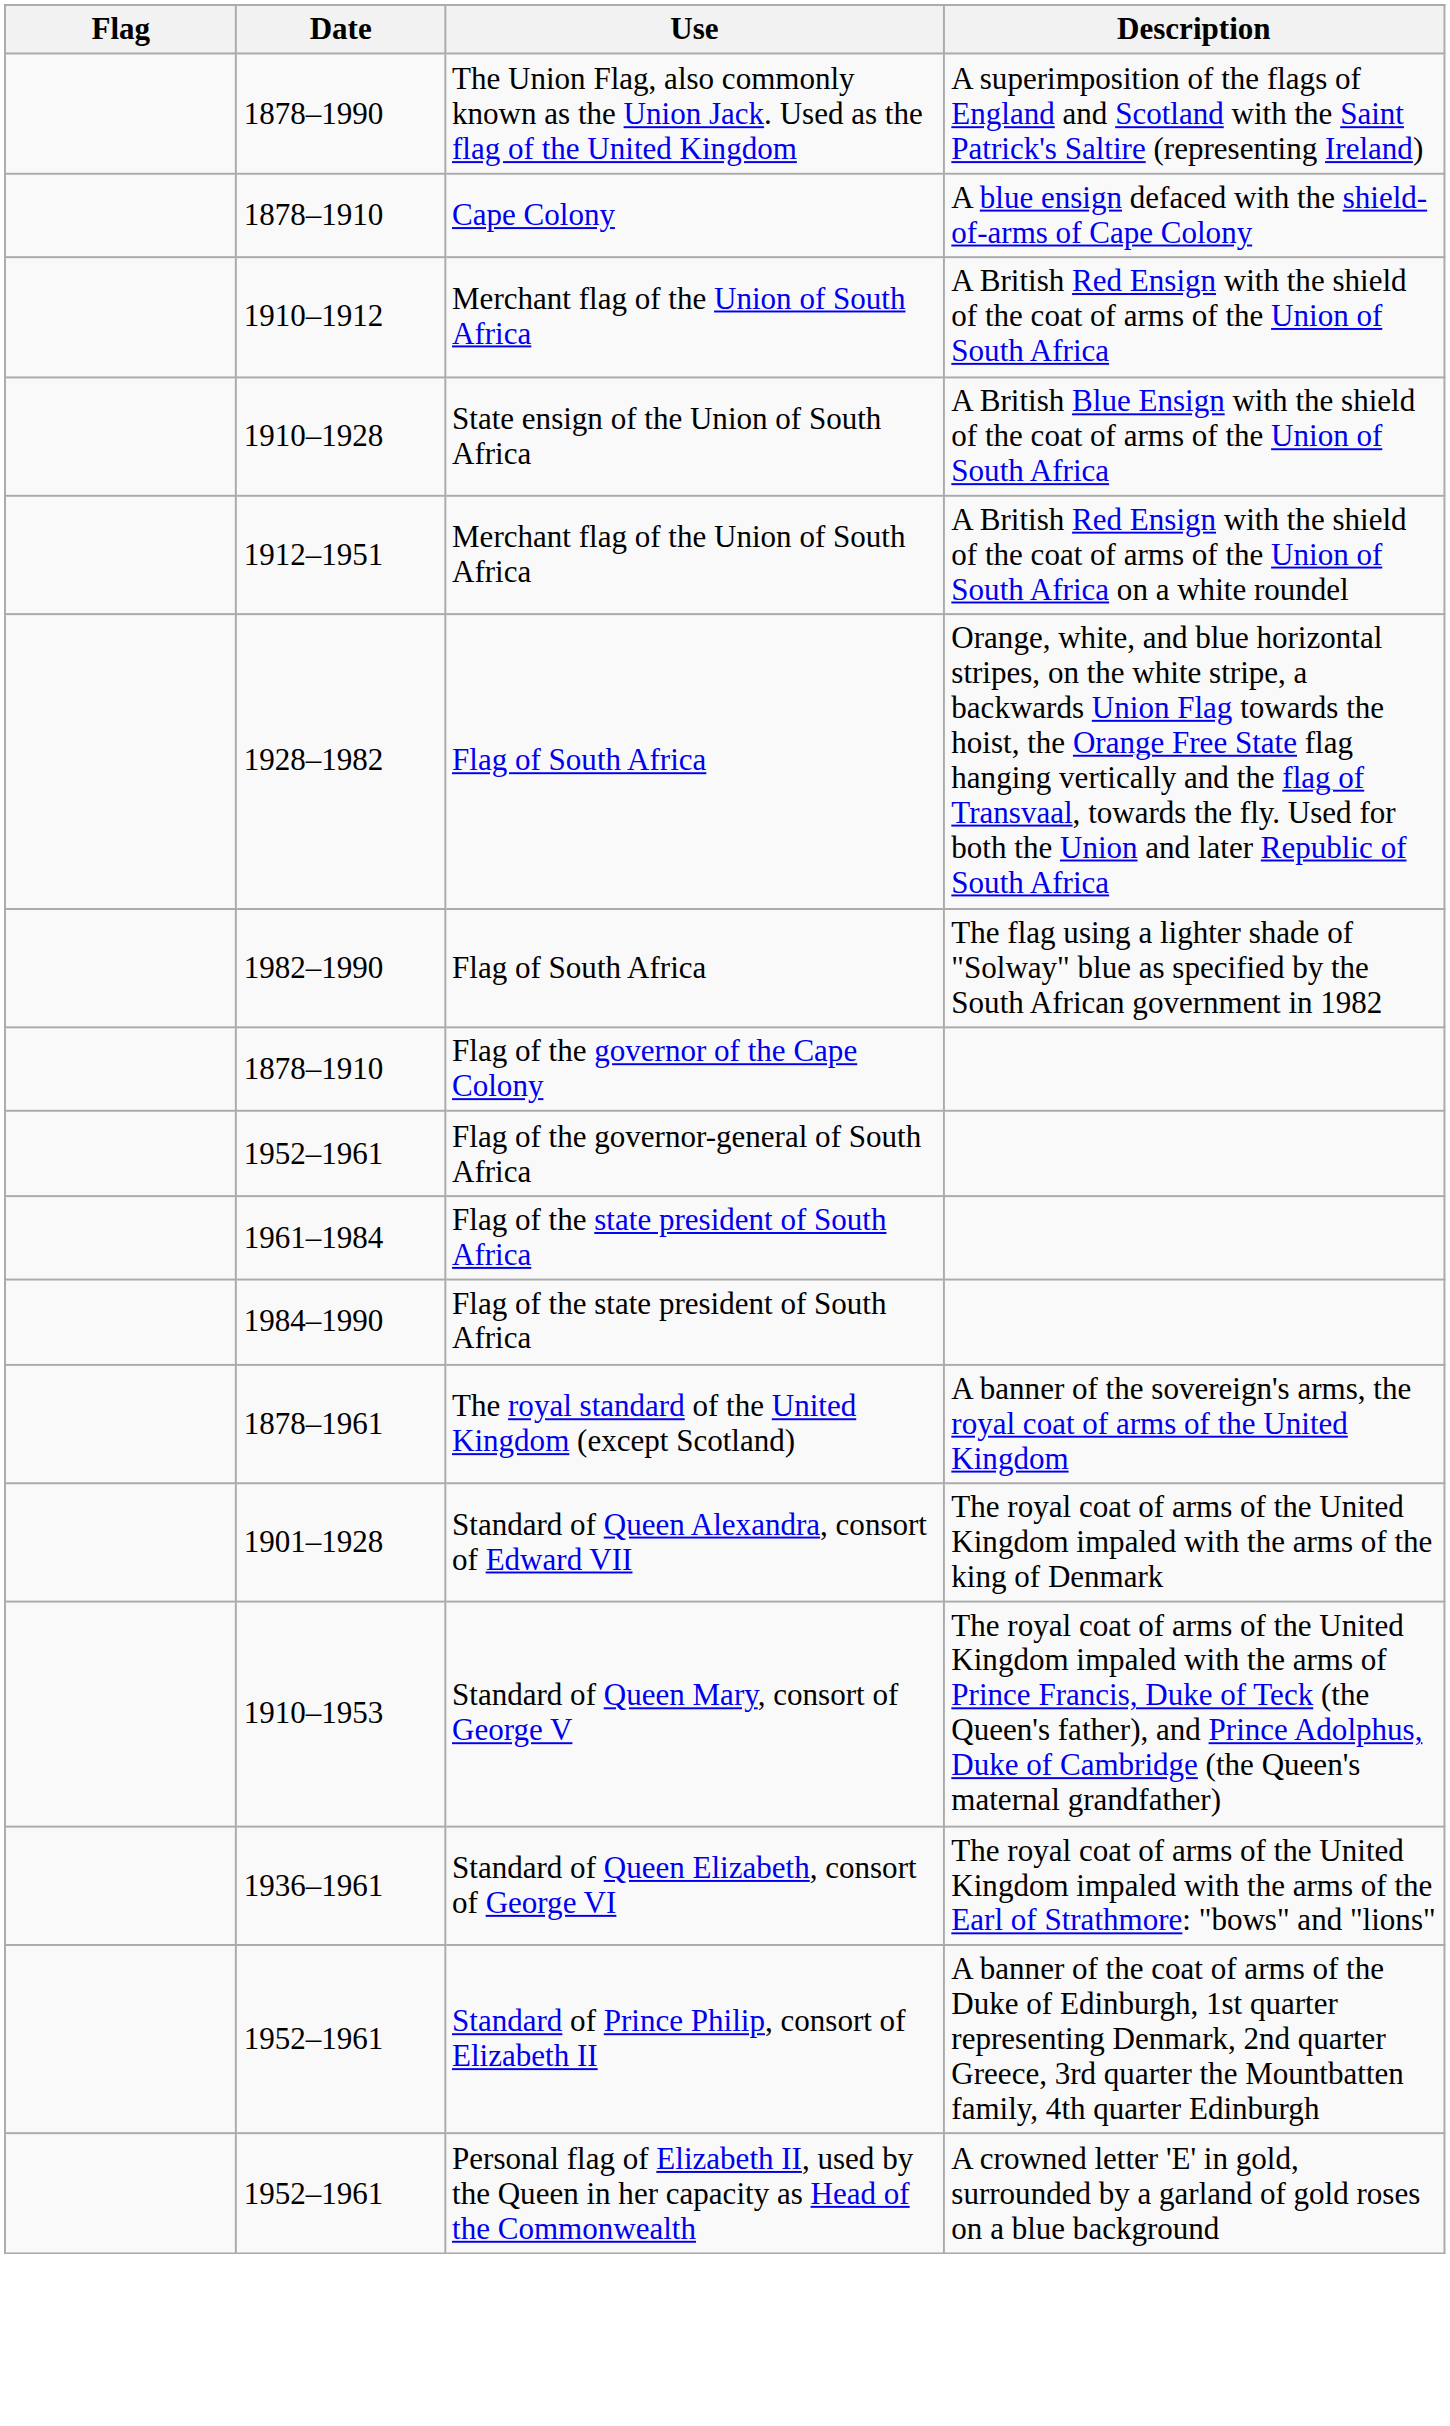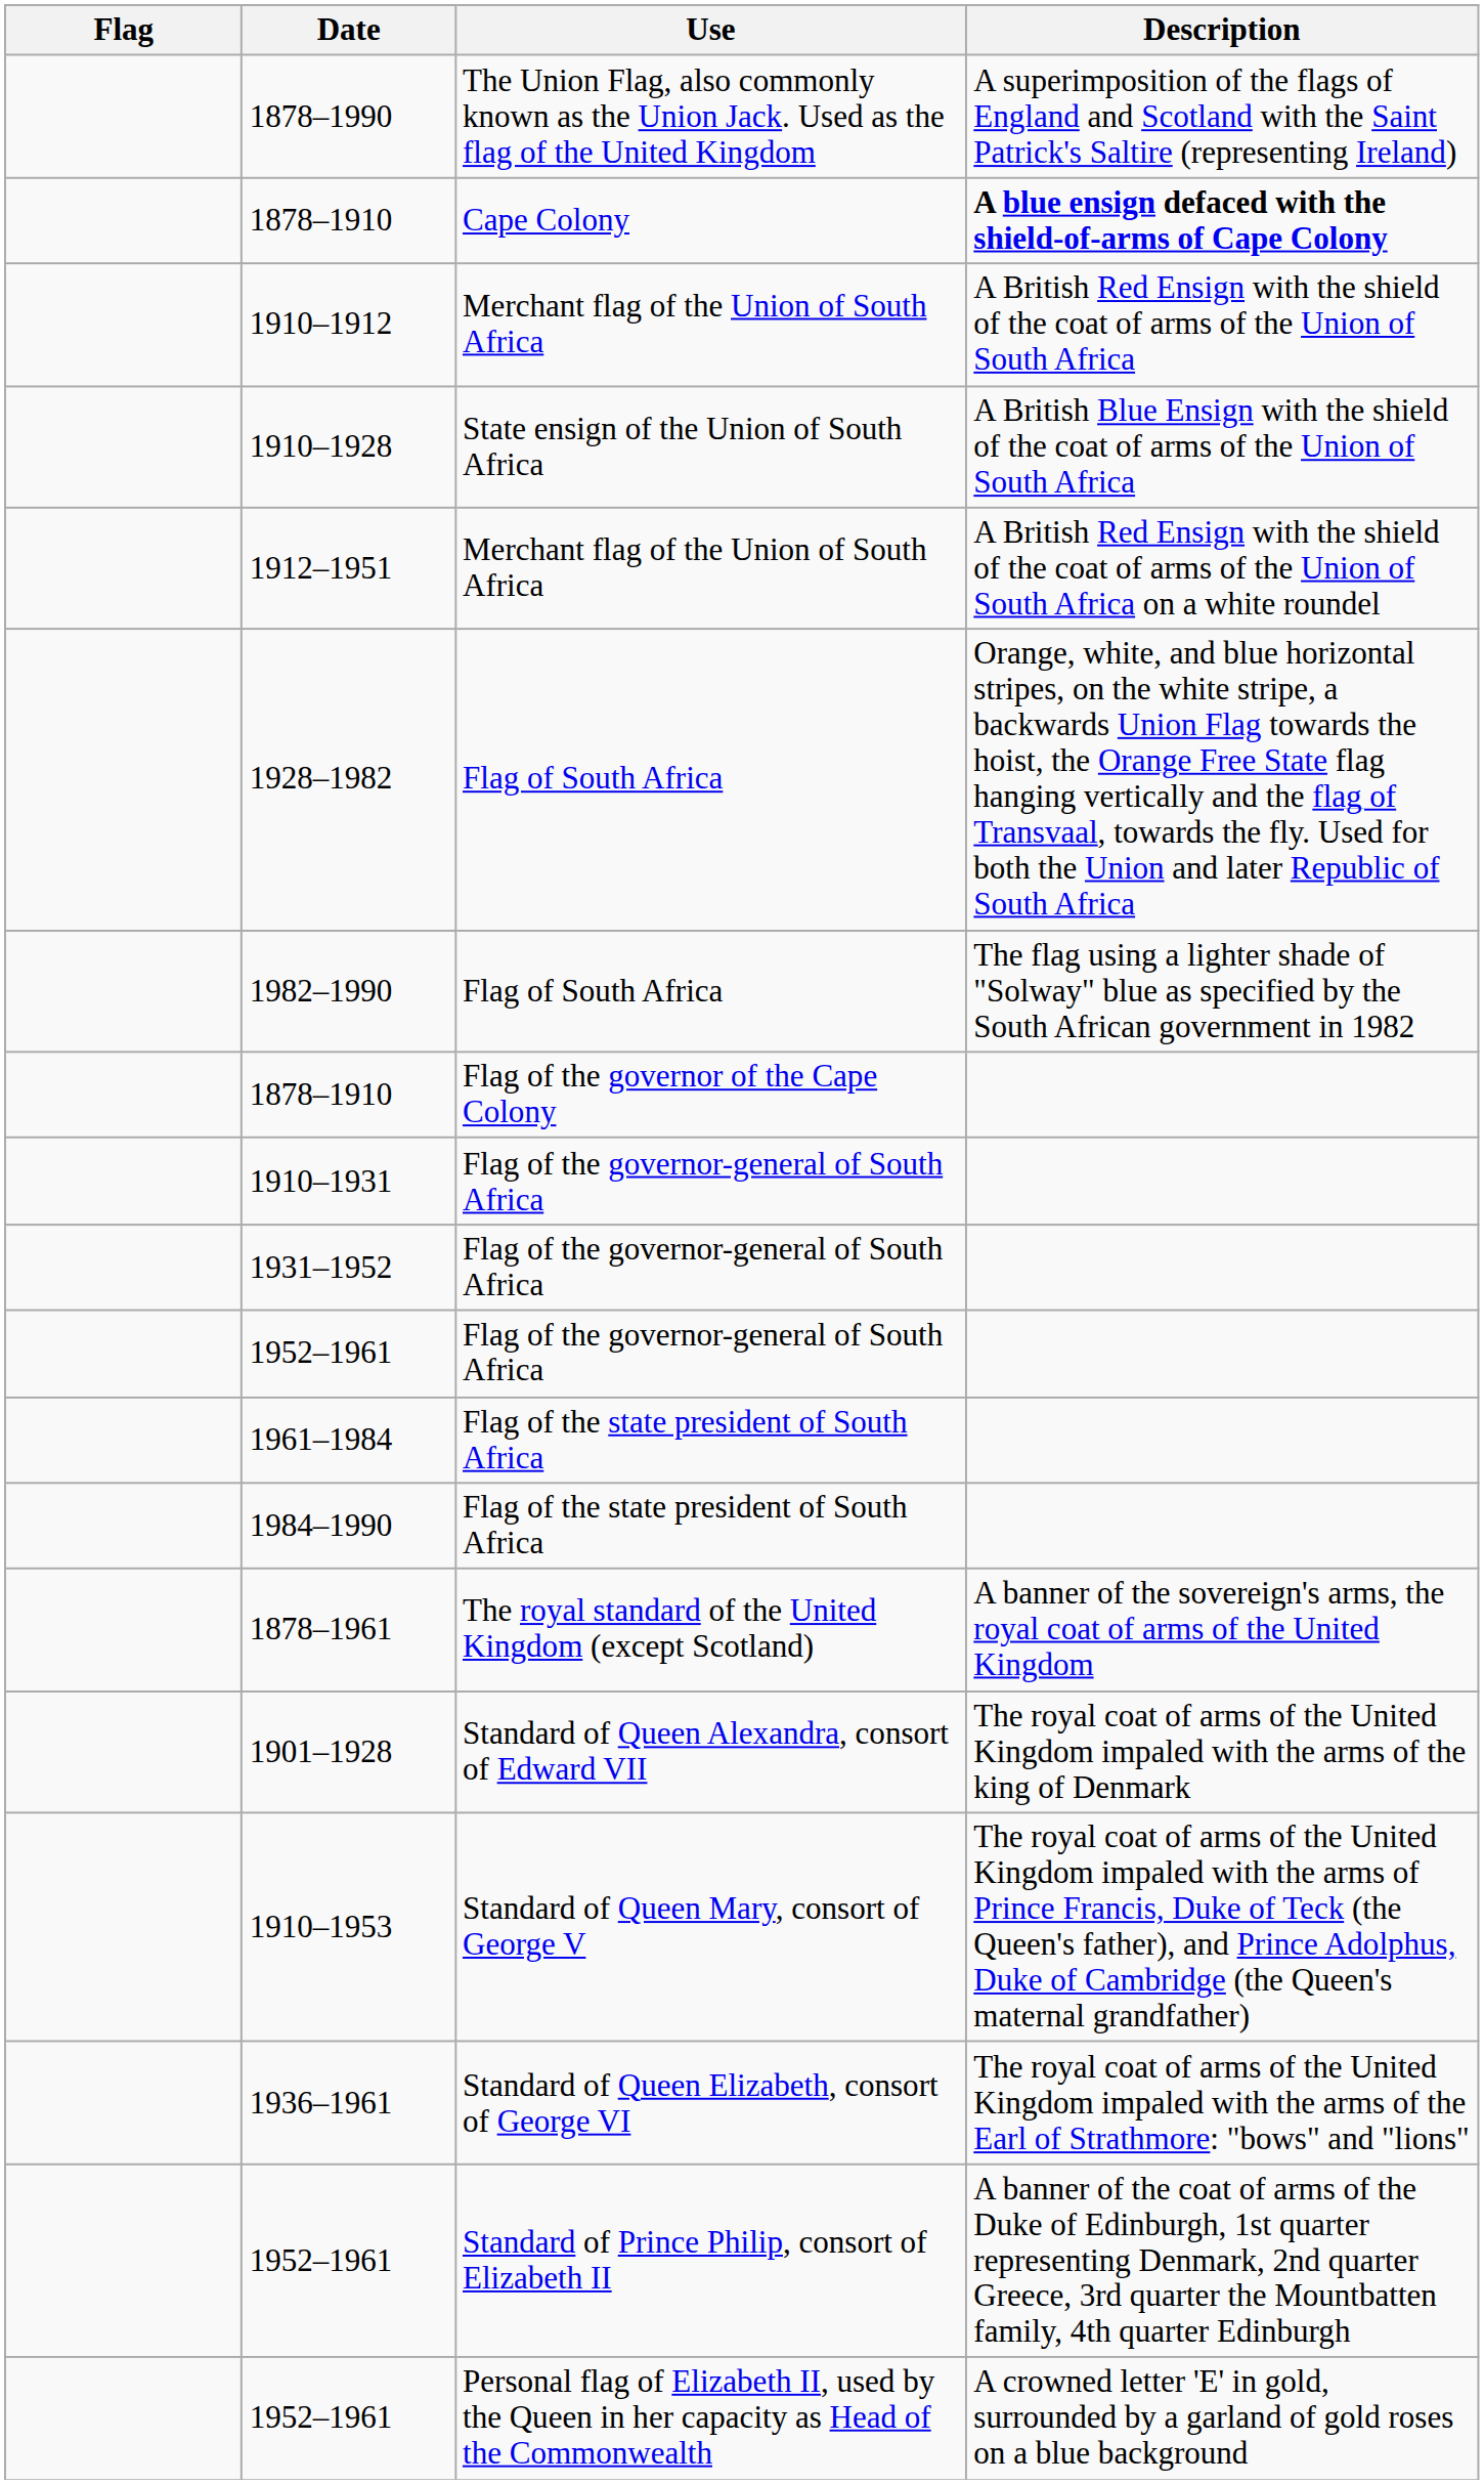 <table class="wikitable" style="background: #f9f9f9">
 <tr>
 <th width="112">Flag</th>
 <th width="100">Date</th>
 <th width="250">Use</th>
 <th width="250">Description</th>
 </tr>
 <tr>
 <td></td>
 <td>1878–1990</td>
 <td>The Union Flag, also commonly known as the <a href='#'>Union Jack</a>. Used as the <a href='#'>flag of the United Kingdom</a></td>
 <td>A superimposition of the flags of <a href='#'>England</a> and <a href='#'>Scotland</a> with the <a href='#'>Saint Patrick's Saltire</a> (representing <a href='#'>Ireland</a>)</td>
 </tr>
 <tr>
 <td></td>
 <td>1878–1910</td>
 <td><a href='#'>Cape Colony</a></td>
-<td>A <a href='#'>blue ensign</a> defaced with the <a href='#'>shield-of-arms of Cape Colony</a></td>
+<td><strong>A <a href='#'>blue ensign</a> defaced with the <a href='#'>shield-of-arms of Cape Colony</a></strong></td>
 </tr>
 <tr>
 <td></td>
 <td>1910–1912</td>
 <td>Merchant flag of the <a href='#'>Union of South Africa</a></td>
 <td>A British <a href='#'>Red Ensign</a> with the shield of the coat of arms of the <a href='#'>Union of South Africa</a></td>
 </tr>
 <tr>
 <td></td>
 <td>1910–1928</td>
 <td>State ensign of the Union of South Africa</td>
 <td>A British <a href='#'>Blue Ensign</a> with the shield of the coat of arms of the <a href='#'>Union of South Africa</a></td>
 </tr>
 <tr>
 <td></td>
 <td>1912–1951</td>
 <td>Merchant flag of the Union of South Africa</td>
 <td>A British <a href='#'>Red Ensign</a> with the shield of the coat of arms of the <a href='#'>Union of South Africa</a> on a white roundel</td>
 </tr>
 <tr>
 <td></td>
 <td>1928–1982</td>
 <td><a href='#'>Flag of South Africa</a></td>
 <td>Orange, white, and blue horizontal stripes, on the white stripe, a backwards <a href='#'>Union Flag</a> towards the hoist, the <a href='#'>Orange Free State</a> flag hanging vertically and the <a href='#'>flag of Transvaal</a>, towards the fly. Used for both the <a href='#'>Union</a> and later <a href='#'>Republic of South Africa</a></td>
 </tr>
 <tr>
 <td></td>
 <td>1982–1990</td>
 <td>Flag of South Africa</td>
 <td>The flag using a lighter shade of "Solway" blue as specified by the South African government in 1982</td>
 </tr>
 <tr>
 <td></td>
 <td>1878–1910</td>
 <td>Flag of the <a href='#'>governor of the Cape Colony</a></td>
+<td></td>
+</tr>
+<tr>
+<td></td>
+<td>1910–1931</td>
+<td>Flag of the <a href='#'>governor-general of South Africa</a></td>
+<td></td>
+</tr>
+<tr>
+<td></td>
+<td>1931–1952</td>
+<td>Flag of the governor-general of South Africa</td>
 <td></td>
 </tr>
 <tr>
 <td></td>
 <td>1952–1961</td>
 <td>Flag of the governor-general of South Africa</td>
 <td></td>
 </tr>
 <tr>
 <td></td>
 <td>1961–1984</td>
 <td>Flag of the <a href='#'>state president of South Africa</a></td>
 <td></td>
 </tr>
 <tr>
 <td></td>
 <td>1984–1990</td>
 <td>Flag of the state president of South Africa</td>
 <td></td>
 </tr>
 <tr>
 <td></td>
 <td>1878–1961</td>
 <td>The <a href='#'>royal standard</a> of the <a href='#'>United Kingdom</a> (except Scotland)</td>
 <td>A banner of the sovereign's arms, the <a href='#'>royal coat of arms of the United Kingdom</a></td>
 </tr>
 <tr>
 <td></td>
 <td>1901–1928</td>
 <td>Standard of <a href='#'>Queen Alexandra</a>, consort of <a href='#'>Edward VII</a></td>
 <td>The royal coat of arms of the United Kingdom impaled with the arms of the king of Denmark</td>
 </tr>
 <tr>
 <td></td>
 <td>1910–1953</td>
 <td>Standard of <a href='#'>Queen Mary</a>, consort of <a href='#'>George V</a></td>
 <td>The royal coat of arms of the United Kingdom impaled with the arms of <a href='#'>Prince Francis, Duke of Teck</a> (the Queen's father), and <a href='#'>Prince Adolphus, Duke of Cambridge</a> (the Queen's maternal grandfather)</td>
 </tr>
 <tr>
 <td></td>
 <td>1936–1961</td>
 <td>Standard of <a href='#'>Queen Elizabeth</a>, consort of <a href='#'>George VI</a></td>
 <td>The royal coat of arms of the United Kingdom impaled with the arms of the <a href='#'>Earl of Strathmore</a>: "bows" and "lions"</td>
 </tr>
 <tr>
 <td></td>
 <td>1952–1961</td>
 <td><a href='#'>Standard</a> of <a href='#'>Prince Philip</a>, consort of <a href='#'>Elizabeth II</a></td>
 <td>A banner of the coat of arms of the Duke of Edinburgh, 1st quarter representing Denmark, 2nd quarter Greece, 3rd quarter the Mountbatten family, 4th quarter Edinburgh</td>
 </tr>
 <tr>
 <td></td>
 <td>1952–1961</td>
 <td>Personal flag of <a href='#'>Elizabeth II</a>, used by the Queen in her capacity as <a href='#'>Head of the Commonwealth</a></td>
 <td>A crowned letter 'E' in gold, surrounded by a garland of gold roses on a blue background</td>
 </tr>
 </table>
